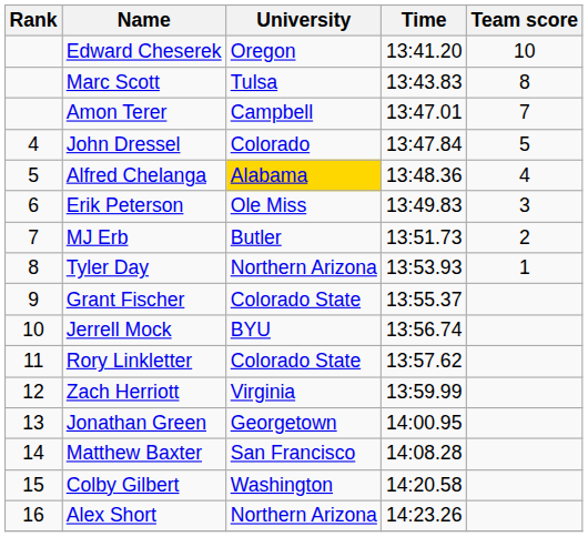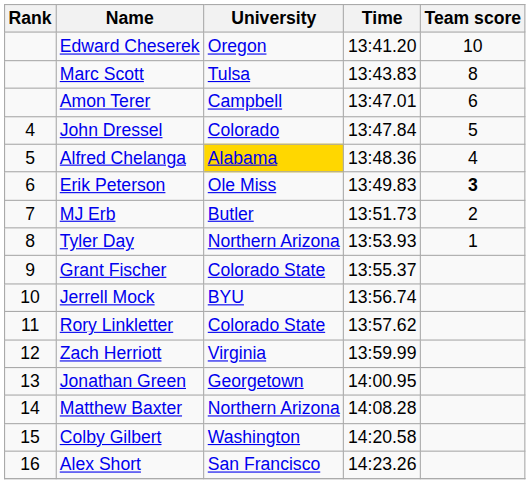 <table class="wikitable sortable" style="text-align:center">
 <tr>
 <th>Rank</th>
 <th>Name</th>
 <th>University</th>
 <th>Time</th>
 <th>Team score</th>
 </tr>
 <tr>
 <td></td>
 <td align=left><a href='#'>Edward Cheserek</a></td>
 <td align=left><a href='#'>Oregon</a></td>
 <td>13:41.20</td>
 <td>10</td>
 </tr>
 <tr>
 <td></td>
 <td align=left><a href='#'>Marc Scott</a></td>
 <td align=left><a href='#'>Tulsa</a></td>
 <td>13:43.83</td>
 <td>8</td>
 </tr>
 <tr>
 <td></td>
 <td align=left><a href='#'>Amon Terer</a></td>
 <td align=left><a href='#'>Campbell</a></td>
 <td>13:47.01</td>
-<td>7</td>
+<td>6</td>
 </tr>
 <tr>
 <td>4</td>
 <td align=left><a href='#'>John Dressel</a></td>
 <td align=left><a href='#'>Colorado</a></td>
 <td>13:47.84</td>
 <td>5</td>
 </tr>
 <tr>
 <td>5</td>
 <td align=left><a href='#'>Alfred Chelanga</a></td>
 <td align=left style="background: gold;"><a href='#'>Alabama</a></td>
 <td>13:48.36</td>
 <td>4</td>
 </tr>
 <tr>
 <td>6</td>
 <td align=left><a href='#'>Erik Peterson</a></td>
 <td align=left><a href='#'>Ole Miss</a></td>
 <td>13:49.83</td>
-<td>3</td>
+<td><strong>3</strong></td>
 </tr>
 <tr>
 <td>7</td>
 <td align=left><a href='#'>MJ Erb</a></td>
 <td align=left><a href='#'>Butler</a></td>
 <td>13:51.73</td>
 <td>2</td>
 </tr>
 <tr>
 <td>8</td>
 <td align=left><a href='#'>Tyler Day</a></td>
 <td align=left><a href='#'>Northern Arizona</a></td>
 <td>13:53.93</td>
 <td>1</td>
 </tr>
 <tr>
 <td>9</td>
 <td align=left><a href='#'>Grant Fischer</a></td>
 <td align=left><a href='#'>Colorado State</a></td>
 <td>13:55.37</td>
 <td></td>
 </tr>
 <tr>
 <td>10</td>
 <td align=left><a href='#'>Jerrell Mock</a></td>
 <td align=left><a href='#'>BYU</a></td>
 <td>13:56.74</td>
 <td></td>
 </tr>
 <tr>
 <td>11</td>
 <td align=left><a href='#'>Rory Linkletter</a></td>
 <td align=left><a href='#'>Colorado State</a></td>
 <td>13:57.62</td>
 <td></td>
 </tr>
 <tr>
 <td>12</td>
 <td align=left><a href='#'>Zach Herriott</a></td>
 <td align=left><a href='#'>Virginia</a></td>
 <td>13:59.99</td>
 <td></td>
 </tr>
 <tr>
 <td>13</td>
 <td align=left><a href='#'>Jonathan Green</a></td>
 <td align=left><a href='#'>Georgetown</a></td>
 <td>14:00.95</td>
 <td></td>
 </tr>
 <tr>
 <td>14</td>
 <td align=left><a href='#'>Matthew Baxter</a></td>
-<td align=left><a href='#'>San Francisco</a></td>
+<td align=left><a href='#'>Northern Arizona</a></td>
 <td>14:08.28</td>
 <td></td>
 </tr>
 <tr>
 <td>15</td>
 <td align=left><a href='#'>Colby Gilbert</a></td>
 <td align=left><a href='#'>Washington</a></td>
 <td>14:20.58</td>
 <td></td>
 </tr>
 <tr>
 <td>16</td>
 <td align=left><a href='#'>Alex Short</a></td>
-<td align=left><a href='#'>Northern Arizona</a></td>
+<td align=left><a href='#'>San Francisco</a></td>
 <td>14:23.26</td>
 <td></td>
 </tr>
 <tr>
 </tr>
 </table>
